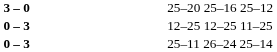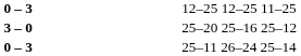 <table width=100% cellspacing=1>
 <tr>
 <th width=20%></th>
 <th width=12%></th>
 <th width=20%></th>
 <th width=33%></th>
-<td></td>
-</tr>
-<tr style=font-size:90%>
-<td align=right><strong></strong></td>
-<td align=center><strong>3 – 0</strong></td>
-<td></td>
-<td>25–20 25–16 25–12</td>
 <td></td>
 </tr>
 <tr style=font-size:90%>
 <td align=right></td>
 <td align=center><strong>0 – 3</strong></td>
 <td><strong></strong></td>
 <td>12–25 12–25 11–25</td>
 <td></td>
 </tr>
 <tr style=font-size:90%>
 <td align=right><strong></strong></td>
+<td align=center><strong>3 – 0</strong></td>
+<td></td>
+<td>25–20 25–16 25–12</td>
+<td></td>
+</tr>
+<tr style=font-size:90%>
+<td align=right><strong></strong></td>
 <td align=center><strong>0 – 3</strong></td>
 <td></td>
 <td>25–11 26–24 25–14</td>
 </tr>
 </table>
